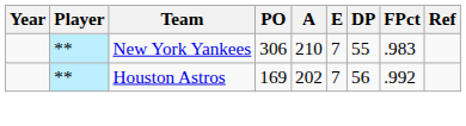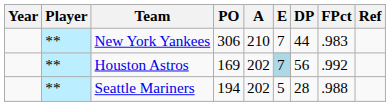 <table class="wikitable sortable" border="1">
 <tr>
 <th>Year</th>
 <th>Player</th>
 <th>Team</th>
 <th>PO</th>
 <th>A</th>
 <th>E</th>
 <th>DP</th>
 <th>FPct</th>
 <th class="unsortable">Ref</th>
 </tr>
 <tr>
 <td></td>
 <td bgcolor=#bbeeff>**</td>
 <td><a href='#'>New York Yankees</a></td>
 <td>306</td>
 <td>210</td>
 <td>7</td>
-<td>55</td>
+<td>44</td>
 <td>.983</td>
 <td></td>
 </tr>
 <tr>
 <td></td>
 <td bgcolor=#bbeeff>**</td>
 <td><a href='#'>Houston Astros</a></td>
 <td>169</td>
 <td>202</td>
-<td>7</td>
+<td style="background: lightblue;">7</td>
 <td>56</td>
 <td>.992</td>
 <td></td>
 </tr>
+<tr>
+<td></td>
+<td bgcolor=#bbeeff>**</td>
+<td><a href='#'>Seattle Mariners</a></td>
+<td>194</td>
+<td>202</td>
+<td>5</td>
+<td>28</td>
+<td>.988</td>
+<td></td>
+</tr>
 </table>
